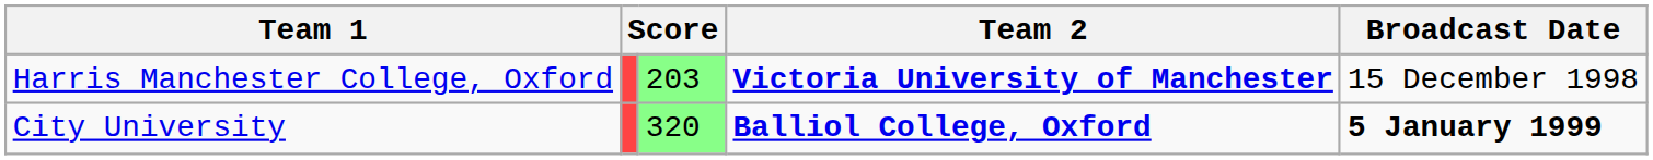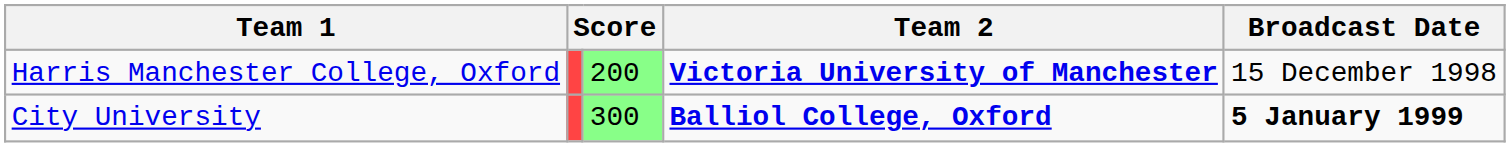 <table class="wikitable" border="1">
 <tr>
 <th>Team 1</th>
 <th colspan=2>Score</th>
 <th>Team 2</th>
 <th>Broadcast Date</th>
 </tr>
 <tr>
 <td><a href='#'>Harris Manchester College, Oxford</a></td>
 <td style="background:#ff4444"></td>
-<td style="background:#88ff88">203</td>
+<td style="background:#88ff88">200</td>
 <td><strong><a href='#'>Victoria University of Manchester</a></strong></td>
 <td>15 December 1998</td>
 </tr>
 <tr>
 <td><a href='#'>City University</a></td>
 <td style="background:#ff4444"></td>
-<td style="background:#88ff88">320</td>
+<td style="background:#88ff88">300</td>
 <td><strong><a href='#'>Balliol College, Oxford</a></strong></td>
 <td><strong>5 January 1999</strong></td>
 </tr>
 </table>
